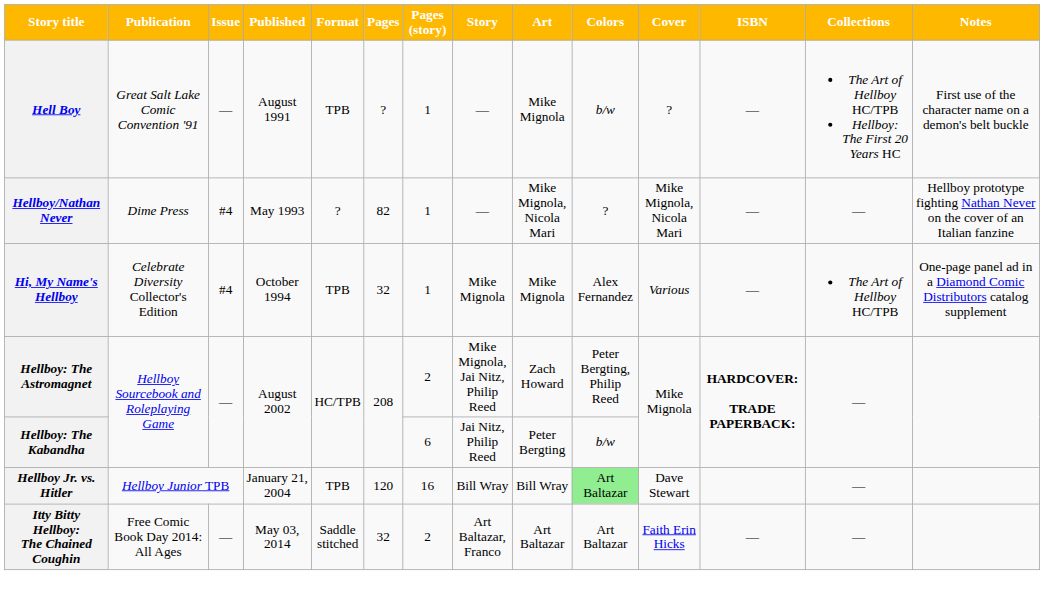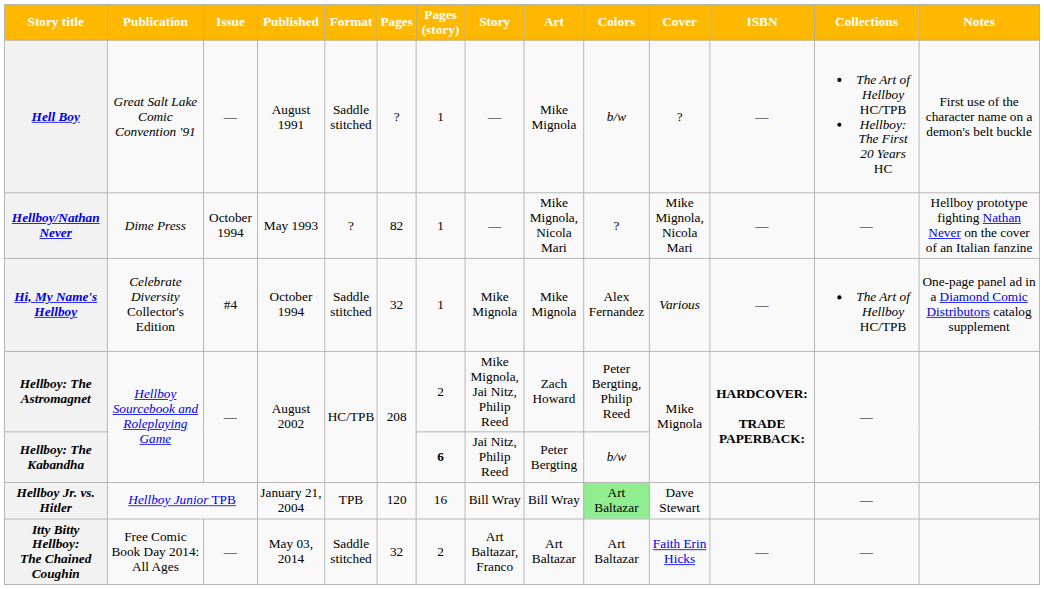 <table class="wikitable" style="text-align: center">
 <tr>
 <th style="background:#feb800; color:#fff;">Story title</th>
 <th style="background:#feb800; color:#fff;">Publication</th>
 <th style="background:#feb800; color:#fff;">Issue</th>
 <th style="background:#feb800; color:#fff;">Published</th>
 <th style="background:#feb800; color:#fff;">Format</th>
 <th style="background:#feb800; color:#fff;">Pages</th>
 <th style="background:#feb800; color:#fff;">Pages (story)</th>
 <th style="background:#feb800; color:#fff;">Story</th>
 <th style="background:#feb800; color:#fff;">Art</th>
 <th style="background:#feb800; color:#fff;">Colors</th>
 <th style="background:#feb800; color:#fff;">Cover</th>
 <th style="background:#feb800; color:#fff;">ISBN</th>
 <th style="background:#feb800; color:#fff;">Collections</th>
 <th style="background:#feb800; color:#fff;">Notes</th>
 </tr>
 <tr id="GSLCC_Hell_Boy">
 <th><em><a href='#'>Hell Boy</a></em></th>
 <td><em>Great Salt Lake Comic Convention '91</em></td>
 <td>—</td>
 <td>August 1991</td>
-<td>TPB</td>
+<td>Saddle<br>stitched</td>
 <td>?</td>
 <td>1</td>
 <td>—</td>
 <td>Mike Mignola</td>
 <td><em>b/w</em></td>
 <td>?</td>
 <td>—</td>
 <td><br><ul><li><em>The Art of Hellboy</em> HC/TPB</li><li><em>Hellboy: The First 20 Years</em> HC</li></ul></td>
 <td>First use of the character name on a demon's belt buckle</td>
 </tr>
 <tr id="Dime_Press_4">
 <th><em><a href='#'>Hellboy/Nathan Never</a></em></th>
 <td><em>Dime Press</em></td>
-<td>#4</td>
+<td>October 1994</td>
 <td>May 1993</td>
 <td>?</td>
 <td>82</td>
 <td>1</td>
 <td>—</td>
 <td>Mike Mignola,<br>Nicola Mari</td>
 <td>?</td>
 <td>Mike Mignola,<br>Nicola Mari</td>
 <td>—</td>
 <td>—</td>
 <td>Hellboy prototype fighting <a href='#'>Nathan Never</a> on the cover of an Italian fanzine</td>
 </tr>
 <tr id="Celebrate_Diversity_Oct_1994">
 <th><em><a href='#'>Hi, My Name's Hellboy</a></em></th>
 <td><em>Celebrate Diversity</em> Collector's Edition</td>
 <td>#4</td>
 <td>October 1994</td>
-<td>TPB</td>
+<td>Saddle<br>stitched</td>
 <td>32</td>
 <td>1</td>
 <td>Mike Mignola</td>
 <td>Mike Mignola</td>
 <td>Alex Fernandez</td>
 <td><em>Various</em></td>
 <td>—</td>
 <td><br><ul><li><em>The Art of Hellboy</em> HC/TPB</li></ul></td>
 <td>One-page panel ad in a <a href='#'>Diamond Comic Distributors</a> catalog supplement</td>
 </tr>
 <tr id="Hellboy_The_Astromagnet">
 <th><em>Hellboy: The Astromagnet</em></th>
 <td rowspan=2><a href='#'><em>Hellboy Sourcebook and Roleplaying Game</em></a></td>
 <td rowspan=2>—</td>
 <td rowspan=2>August 2002</td>
 <td rowspan=2>HC/TPB</td>
 <td rowspan=2>208</td>
 <td>2</td>
 <td>Mike Mignola,<br>Jai Nitz,<br>Philip Reed</td>
 <td>Zach Howard</td>
 <td>Peter Bergting,<br>Philip Reed</td>
 <td rowspan=2>Mike Mignola</td>
 <td rowspan=2><strong><span>HARDCOVER:</span></strong><br><br><strong><span>TRADE PAPERBACK:</span></strong><br></td>
 <td rowspan=2>—</td>
 <td rowspan=2></td>
 </tr>
 <tr id="Hellboy_The_Kabandha">
 <th><em>Hellboy: The Kabandha</em></th>
-<td>6</td>
+<td><strong>6</strong></td>
 <td>Jai Nitz,<br>Philip Reed</td>
 <td>Peter Bergting</td>
 <td><em>b/w</em></td>
 </tr>
 <tr id="Hellboy_Jr_vs_Hitler">
 <th><em>Hellboy Jr. vs. Hitler</em></th>
 <td colspan=2><a href='#'><em>Hellboy Junior</em> TPB</a></td>
 <td>January 21, 2004</td>
 <td>TPB</td>
 <td>120</td>
 <td>16</td>
 <td>Bill Wray</td>
 <td>Bill Wray</td>
 <td style="background: lightgreen;">Art Baltazar</td>
 <td>Dave Stewart</td>
 <td></td>
 <td>—</td>
 <td></td>
 </tr>
 <tr id="Itty_Bitty_Hellboy_The_Chained_Coughin">
 <th><em>Itty Bitty Hellboy:<br>The Chained Coughin<strong></th>
 <td></em>Free Comic Book Day 2014: All Ages<em></td>
 <td>—</td>
 <td>May 03, 2014</td>
 <td>Saddle<br>stitched</td>
 <td>32</td>
 <td>2</td>
 <td>Art Baltazar,<br>Franco</td>
 <td>Art Baltazar</td>
 <td>Art Baltazar</td>
 <td><a href='#'>Faith Erin Hicks</a></td>
 <td>—</td>
 <td>—</td>
 <td></td>
 </tr>
 </table>
